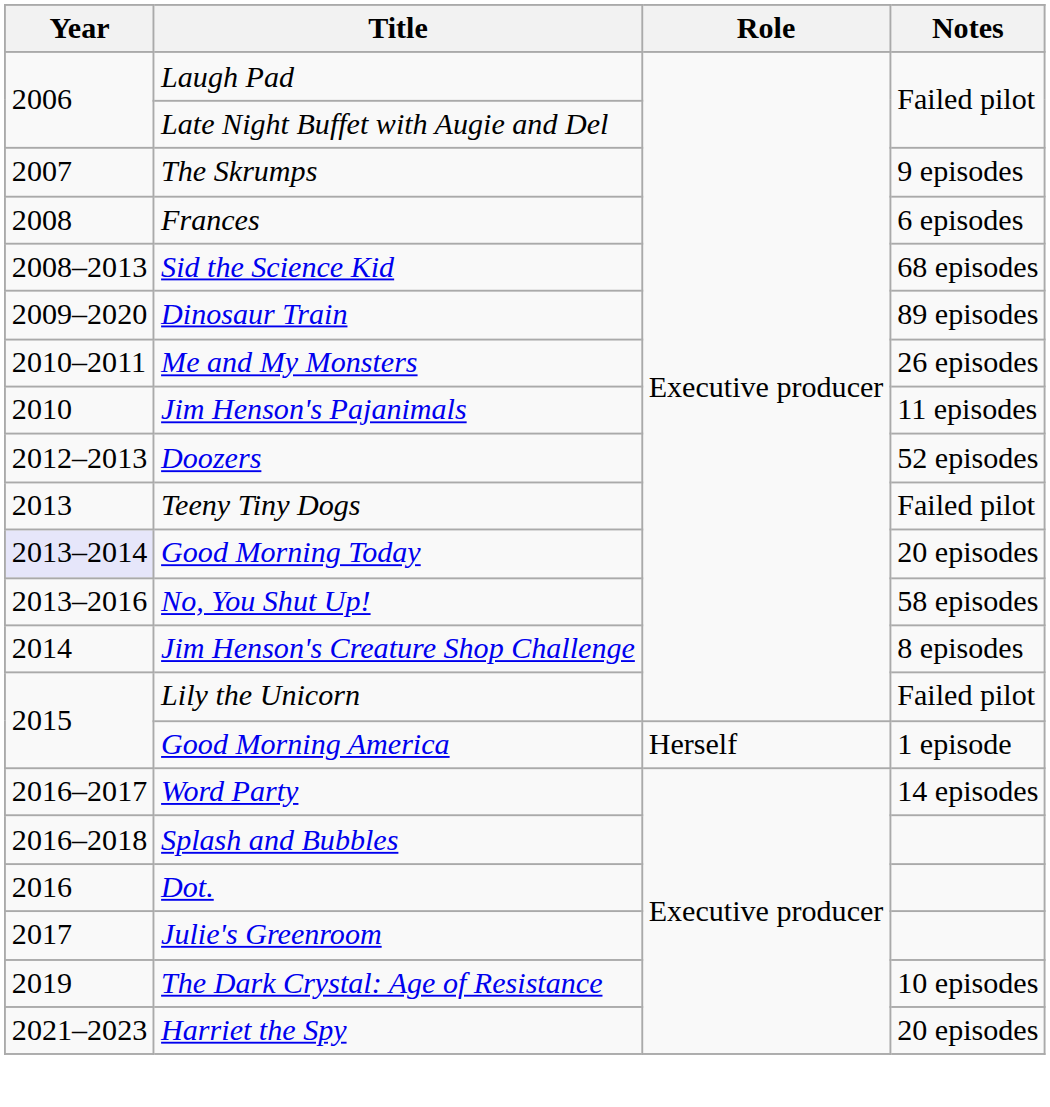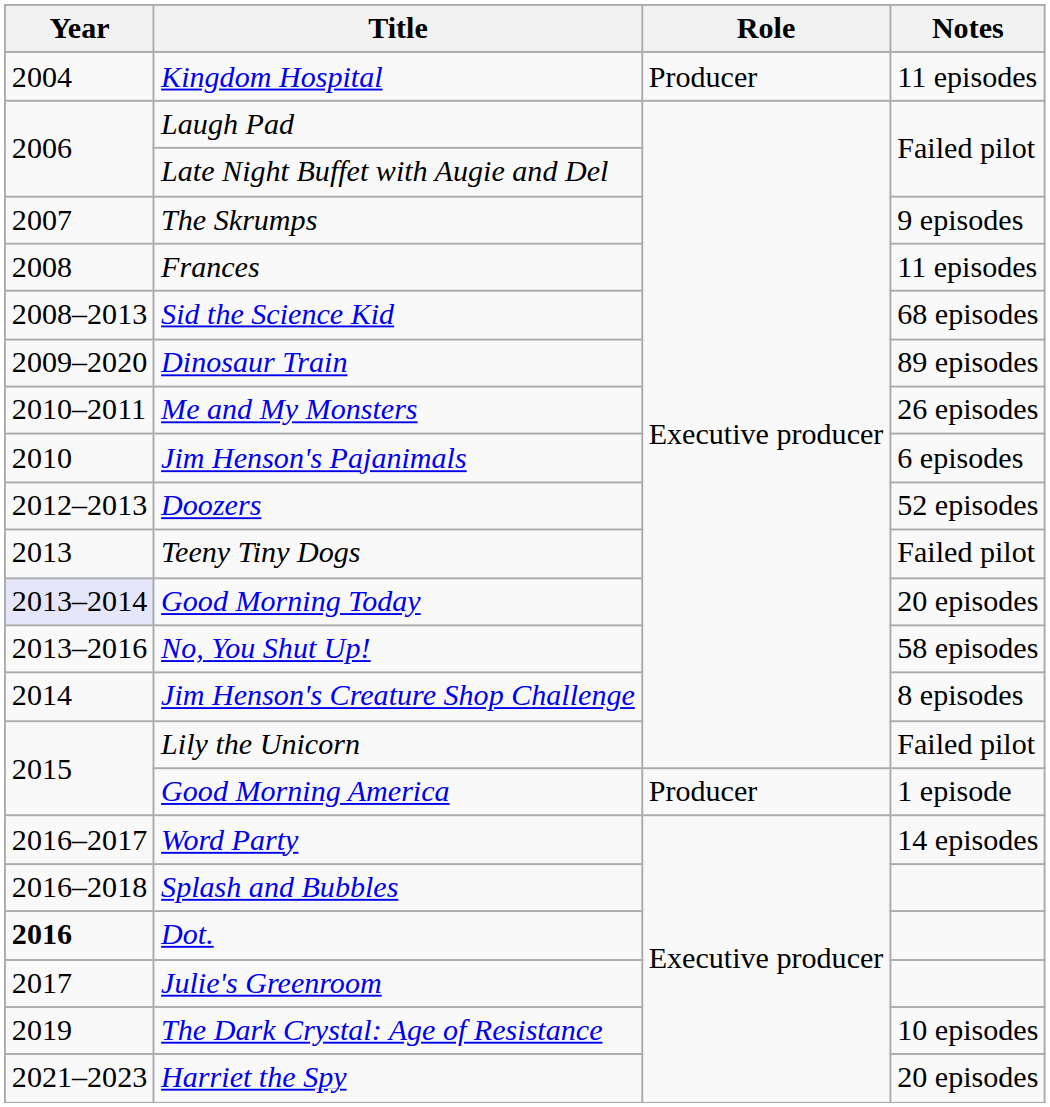 <table class="wikitable sortable">
 <tr>
 <th>Year</th>
 <th>Title</th>
 <th>Role</th>
 <th>Notes</th>
+</tr>
+<tr>
+<td>2004</td>
+<td><em><a href='#'>Kingdom Hospital</a></em></td>
+<td>Producer</td>
+<td>11 episodes</td>
 </tr>
 <tr>
 <td rowspan="2">2006</td>
 <td><em>Laugh Pad</em></td>
 <td rowspan="14">Executive producer</td>
 <td rowspan="2">Failed pilot</td>
 </tr>
 <tr>
 <td><em>Late Night Buffet with Augie and Del</em></td>
 </tr>
 <tr>
 <td>2007</td>
 <td><em>The Skrumps</em></td>
 <td>9 episodes</td>
 </tr>
 <tr>
 <td>2008</td>
 <td><em>Frances</em></td>
-<td>6 episodes</td>
+<td>11 episodes</td>
 </tr>
 <tr>
 <td>2008–2013</td>
 <td><em><a href='#'>Sid the Science Kid</a></em></td>
 <td>68 episodes</td>
 </tr>
 <tr>
 <td>2009–2020</td>
 <td><em><a href='#'>Dinosaur Train</a></em></td>
 <td>89 episodes</td>
 </tr>
 <tr>
 <td>2010–2011</td>
 <td><em><a href='#'>Me and My Monsters</a></em></td>
 <td>26 episodes</td>
 </tr>
 <tr>
 <td>2010</td>
 <td><em><a href='#'>Jim Henson's Pajanimals</a></em></td>
-<td>11 episodes</td>
+<td>6 episodes</td>
 </tr>
 <tr>
 <td>2012–2013</td>
 <td><em><a href='#'>Doozers</a></em></td>
 <td>52 episodes</td>
 </tr>
 <tr>
 <td>2013</td>
 <td><em>Teeny Tiny Dogs</em></td>
 <td>Failed pilot</td>
 </tr>
 <tr>
 <td style="background: lavender;">2013–2014</td>
 <td><em><a href='#'>Good Morning Today</a></em></td>
 <td>20 episodes</td>
 </tr>
 <tr>
 <td>2013–2016</td>
 <td><em><a href='#'>No, You Shut Up!</a></em></td>
 <td>58 episodes</td>
 </tr>
 <tr>
 <td>2014</td>
 <td><em><a href='#'>Jim Henson's Creature Shop Challenge</a></em></td>
 <td>8 episodes</td>
 </tr>
 <tr>
 <td rowspan="2">2015</td>
 <td><em>Lily the Unicorn</em></td>
 <td>Failed pilot</td>
 </tr>
 <tr>
 <td><em><a href='#'>Good Morning America</a></em></td>
-<td>Herself</td>
+<td>Producer</td>
 <td>1 episode</td>
 </tr>
 <tr>
 <td>2016–2017</td>
 <td><em><a href='#'>Word Party</a></em></td>
 <td rowspan="6">Executive producer</td>
 <td>14 episodes</td>
 </tr>
 <tr>
 <td>2016–2018</td>
 <td><em><a href='#'>Splash and Bubbles</a></em></td>
 <td></td>
 </tr>
 <tr>
-<td>2016</td>
+<td><strong>2016</strong></td>
 <td><em><a href='#'>Dot.</a></em></td>
 <td></td>
 </tr>
 <tr>
 <td>2017</td>
 <td><em><a href='#'>Julie's Greenroom</a></em></td>
 <td></td>
 </tr>
 <tr>
 <td>2019</td>
 <td><em><a href='#'>The Dark Crystal: Age of Resistance</a></em></td>
 <td>10 episodes</td>
 </tr>
 <tr>
 <td>2021–2023</td>
 <td><em><a href='#'>Harriet the Spy</a></em></td>
 <td>20 episodes</td>
 </tr>
 </table>
